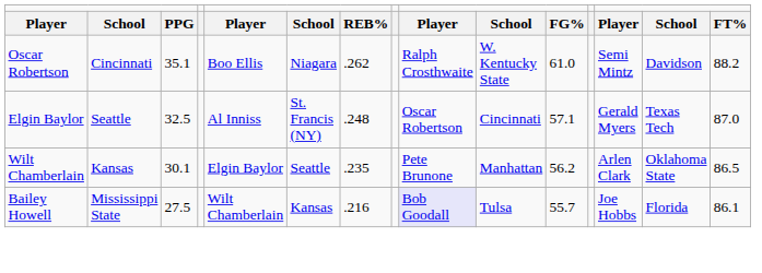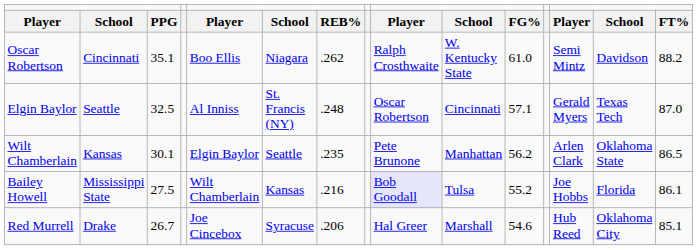 <table class="wikitable" style="text-align: left;">
 <tr>
 <td colspan=3></td>
 <td></td>
 <td colspan=3></td>
 <td></td>
 <td colspan=3></td>
 <td></td>
 <td colspan=3></td>
 </tr>
 <tr>
 <th>Player</th>
 <th>School</th>
 <th>PPG</th>
 <th></th>
 <th>Player</th>
 <th>School</th>
 <th>REB%</th>
 <th></th>
 <th>Player</th>
 <th>School</th>
 <th>FG%</th>
 <th></th>
 <th>Player</th>
 <th>School</th>
 <th>FT%</th>
 </tr>
 <tr>
 <td align="left"><a href='#'>Oscar Robertson</a></td>
 <td><a href='#'>Cincinnati</a></td>
 <td>35.1</td>
 <td></td>
 <td><a href='#'>Boo Ellis</a></td>
 <td><a href='#'>Niagara</a></td>
 <td>.262</td>
 <td></td>
 <td><a href='#'>Ralph Crosthwaite</a></td>
 <td><a href='#'>W. Kentucky State</a></td>
 <td>61.0</td>
 <td></td>
 <td><a href='#'>Semi Mintz</a></td>
 <td><a href='#'>Davidson</a></td>
 <td>88.2</td>
 </tr>
 <tr>
 <td align="left"><a href='#'>Elgin Baylor</a></td>
 <td><a href='#'>Seattle</a></td>
 <td>32.5</td>
 <td></td>
 <td><a href='#'>Al Inniss</a></td>
 <td><a href='#'>St. Francis (NY)</a></td>
 <td>.248</td>
 <td></td>
 <td><a href='#'>Oscar Robertson</a></td>
 <td><a href='#'>Cincinnati</a></td>
 <td>57.1</td>
 <td></td>
 <td><a href='#'>Gerald Myers</a></td>
 <td><a href='#'>Texas Tech</a></td>
 <td>87.0</td>
 </tr>
 <tr>
 <td align="left"><a href='#'>Wilt Chamberlain</a></td>
 <td><a href='#'>Kansas</a></td>
 <td>30.1</td>
 <td></td>
 <td><a href='#'>Elgin Baylor</a></td>
 <td><a href='#'>Seattle</a></td>
 <td>.235</td>
 <td></td>
 <td><a href='#'>Pete Brunone</a></td>
 <td><a href='#'>Manhattan</a></td>
 <td>56.2</td>
 <td></td>
 <td><a href='#'>Arlen Clark</a></td>
 <td><a href='#'>Oklahoma State</a></td>
 <td>86.5</td>
 </tr>
 <tr>
 <td align="left"><a href='#'>Bailey Howell</a></td>
 <td><a href='#'>Mississippi State</a></td>
 <td>27.5</td>
 <td></td>
 <td><a href='#'>Wilt Chamberlain</a></td>
 <td><a href='#'>Kansas</a></td>
 <td>.216</td>
 <td></td>
 <td style="background: lavender;"><a href='#'>Bob Goodall</a></td>
 <td><a href='#'>Tulsa</a></td>
-<td>55.7</td>
+<td>55.2</td>
 <td></td>
 <td><a href='#'>Joe Hobbs</a></td>
 <td><a href='#'>Florida</a></td>
 <td>86.1</td>
 </tr>
+<tr>
+<td align="left"><a href='#'>Red Murrell</a></td>
+<td><a href='#'>Drake</a></td>
+<td>26.7</td>
+<td></td>
+<td><a href='#'>Joe Cincebox</a></td>
+<td><a href='#'>Syracuse</a></td>
+<td>.206</td>
+<td></td>
+<td><a href='#'>Hal Greer</a></td>
+<td><a href='#'>Marshall</a></td>
+<td>54.6</td>
+<td></td>
+<td><a href='#'>Hub Reed</a></td>
+<td><a href='#'>Oklahoma City</a></td>
+<td>85.1</td>
+</tr>
 </table>
